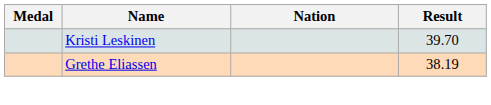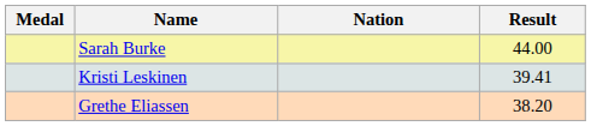 <table class="wikitable" style="border:1px solid #aaa;font-size:90%;">
 <tr style="background:#e4e4e4;">
 <th width=50>Medal</th>
 <th width=160>Name</th>
 <th width=160>Nation</th>
 <th width=80>Result</th>
 </tr>
+<tr style="background:#f7f6a8;">
+<td align="center"></td>
+<td><a href='#'>Sarah Burke</a></td>
+<td></td>
+<td align="center">44.00</td>
+</tr>
 <tr style="background:#dce5e5;">
 <td align="center"></td>
 <td><a href='#'>Kristi Leskinen</a></td>
 <td></td>
-<td align="center">39.70</td>
+<td align="center">39.41</td>
 </tr>
 <tr style="background:#ffdab9;">
 <td align="center"></td>
 <td><a href='#'>Grethe Eliassen</a></td>
 <td></td>
-<td align="center">38.19</td>
+<td align="center">38.20</td>
 </tr>
 </table>
